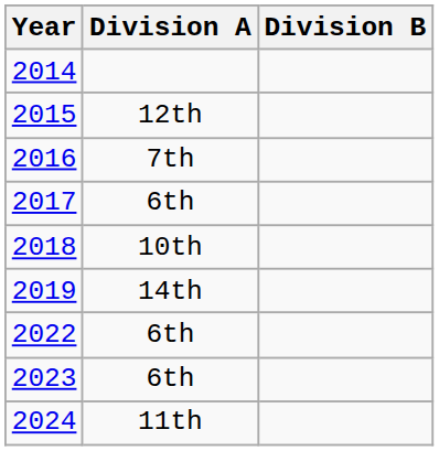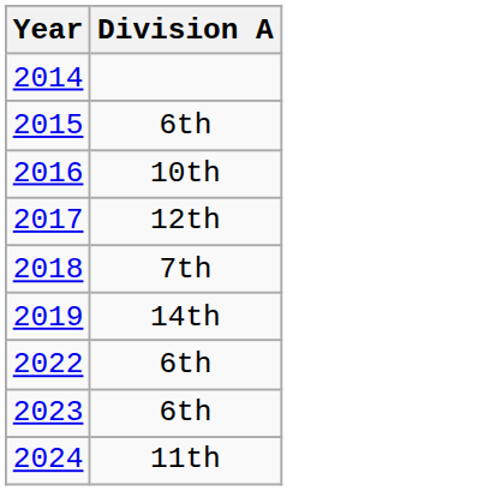 <table class="wikitable" style="text-align:center">
 <tr>
 <th>Year</th>
 <th>Division A</th>
-<th>Division B</th>
 </tr>
 <tr>
 <td><a href='#'>2014</a></td>
 <td></td>
-<td></td>
 </tr>
 <tr>
 <td><a href='#'>2015</a></td>
-<td>12th</td>
-<td></td>
+<td>6th</td>
 </tr>
 <tr>
 <td><a href='#'>2016</a></td>
-<td>7th</td>
-<td></td>
+<td>10th</td>
 </tr>
 <tr>
 <td><a href='#'>2017</a></td>
-<td>6th</td>
-<td></td>
+<td>12th</td>
 </tr>
 <tr>
 <td><a href='#'>2018</a></td>
-<td>10th</td>
-<td></td>
+<td>7th</td>
 </tr>
 <tr>
 <td><a href='#'>2019</a></td>
 <td>14th</td>
-<td></td>
 </tr>
 <tr>
 <td><a href='#'>2022</a></td>
 <td>6th</td>
-<td></td>
 </tr>
 <tr>
 <td><a href='#'>2023</a></td>
 <td>6th</td>
-<td></td>
 </tr>
 <tr>
 <td><a href='#'>2024</a></td>
 <td>11th</td>
-<td></td>
 </tr>
 </table>
